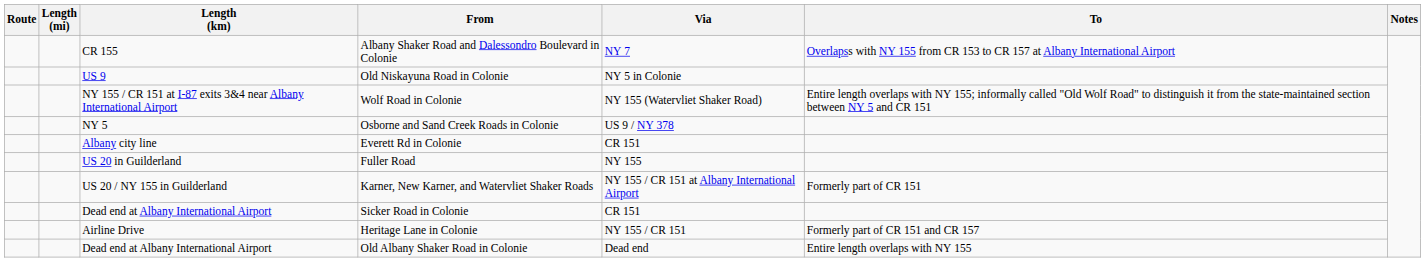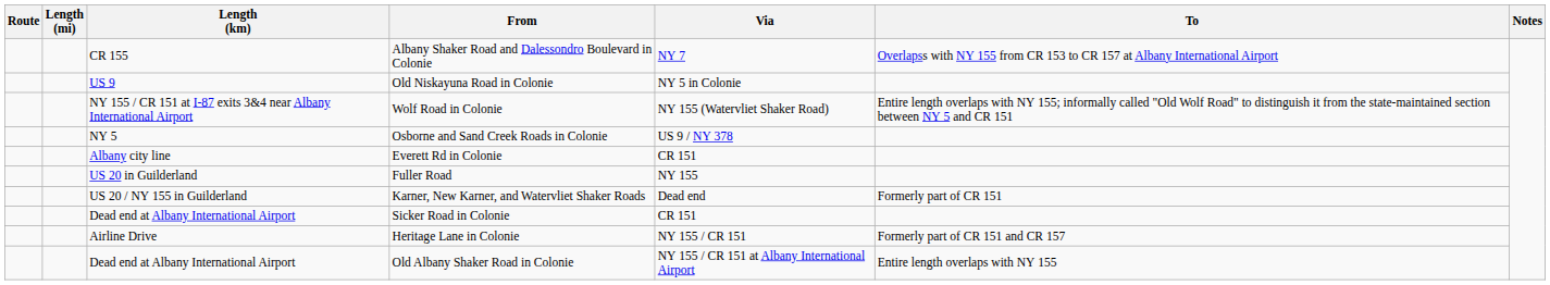 <table class="wikitable sortable">
 <tr>
 <th>Route</th>
 <th>Length<br>(mi)</th>
 <th>Length<br>(km)</th>
 <th class="unsortable">From</th>
 <th class="unsortable">Via</th>
 <th class="unsortable">To</th>
 <th class="unsortable">Notes</th>
 </tr>
 <tr>
 <td id="151"></td>
 <td></td>
 <td>CR 155</td>
 <td>Albany Shaker Road and <a href='#'>Dalessondro</a> Boulevard in Colonie</td>
 <td><a href='#'>NY&nbsp;7</a></td>
 <td><a href='#'>Overlaps</a>s with <a href='#'>NY&nbsp;155</a> from CR 153 to CR 157 at <a href='#'>Albany International Airport</a></td>
 </tr>
 <tr>
 <td id="152"></td>
 <td></td>
 <td><a href='#'>US 9</a></td>
 <td>Old Niskayuna Road in Colonie</td>
 <td>NY 5 in Colonie</td>
 <td></td>
 </tr>
 <tr>
 <td id="153"></td>
 <td></td>
 <td>NY 155 / CR 151 at <a href='#'>I-87</a> exits 3&4 near <a href='#'>Albany International Airport</a></td>
 <td>Wolf Road in Colonie</td>
 <td>NY 155 (Watervliet Shaker Road)</td>
 <td>Entire length overlaps with NY 155; informally called "Old Wolf Road" to distinguish it from the state-maintained section between <a href='#'>NY&nbsp;5</a> and CR 151</td>
 </tr>
 <tr>
 <td id="154"></td>
 <td></td>
 <td>NY 5</td>
 <td>Osborne and Sand Creek Roads in Colonie</td>
 <td>US 9 / <a href='#'>NY&nbsp;378</a></td>
 <td></td>
 </tr>
 <tr>
 <td id="155"></td>
 <td></td>
 <td><a href='#'>Albany</a> city line</td>
 <td>Everett Rd in Colonie</td>
 <td>CR 151</td>
 <td></td>
 </tr>
 <tr>
 <td id="156"></td>
 <td></td>
 <td><a href='#'>US 20</a> in Guilderland</td>
 <td>Fuller Road</td>
 <td>NY 155</td>
 <td></td>
 </tr>
 <tr>
 <td id="157"></td>
 <td></td>
 <td>US 20 / NY 155 in Guilderland</td>
 <td>Karner, New Karner, and Watervliet Shaker Roads</td>
-<td>NY 155 / CR 151 at <a href='#'>Albany International Airport</a></td>
+<td>Dead end</td>
 <td>Formerly part of CR 151</td>
 </tr>
 <tr>
 <td id="160"></td>
 <td></td>
 <td>Dead end at <a href='#'>Albany International Airport</a></td>
 <td>Sicker Road in Colonie</td>
 <td>CR 151</td>
 <td></td>
 </tr>
 <tr>
 <td id="163-1"></td>
 <td></td>
 <td>Airline Drive</td>
 <td>Heritage Lane in Colonie</td>
 <td>NY 155 / CR 151</td>
 <td>Formerly part of CR 151 and CR 157</td>
 </tr>
 <tr>
 <td id="163-2"></td>
 <td></td>
 <td>Dead end at Albany International Airport</td>
 <td>Old Albany Shaker Road in Colonie</td>
-<td>Dead end</td>
+<td>NY 155 / CR 151 at <a href='#'>Albany International Airport</a></td>
 <td>Entire length overlaps with NY 155</td>
 </tr>
 </table>
